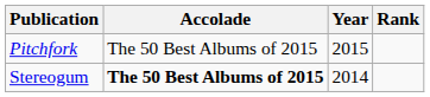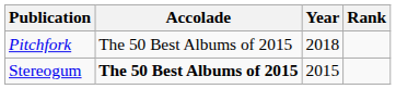 <table class="sortable wikitable">
 <tr>
 <th>Publication</th>
 <th>Accolade</th>
 <th>Year</th>
 <th>Rank</th>
 </tr>
 <tr>
 <td><em><a href='#'>Pitchfork</a></em></td>
 <td>The 50 Best Albums of 2015</td>
-<td>2015</td>
+<td>2018</td>
 <td></td>
 </tr>
 <tr>
 <td><a href='#'>Stereogum</a></td>
 <td><strong>The 50 Best Albums of 2015</strong></td>
-<td>2014</td>
+<td>2015</td>
 <td></td>
 </tr>
 </table>
